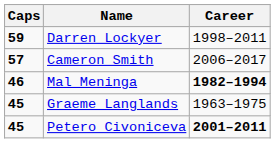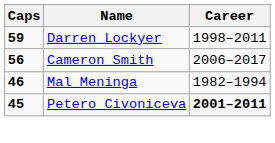 <table class="wikitable">
 <tr>
 <th>Caps</th>
 <th>Name</th>
 <th>Career</th>
 </tr>
 <tr>
 <td><strong>59</strong></td>
 <td><a href='#'>Darren Lockyer</a></td>
 <td>1998–2011</td>
 </tr>
 <tr>
-<td><strong>57</strong></td>
+<td><strong>56</strong></td>
 <td><a href='#'>Cameron Smith</a></td>
 <td>2006–2017</td>
 </tr>
 <tr>
 <td><strong>46</strong></td>
 <td><a href='#'>Mal Meninga</a></td>
-<td><strong>1982–1994</strong></td>
-</tr>
-<tr>
-<td><strong>45</strong></td>
-<td><a href='#'>Graeme Langlands</a></td>
-<td>1963–1975</td>
+<td>1982–1994</td>
 </tr>
 <tr>
 <td><strong>45</strong></td>
 <td><a href='#'>Petero Civoniceva</a></td>
 <td><strong>2001–2011</strong></td>
 </tr>
 </table>
